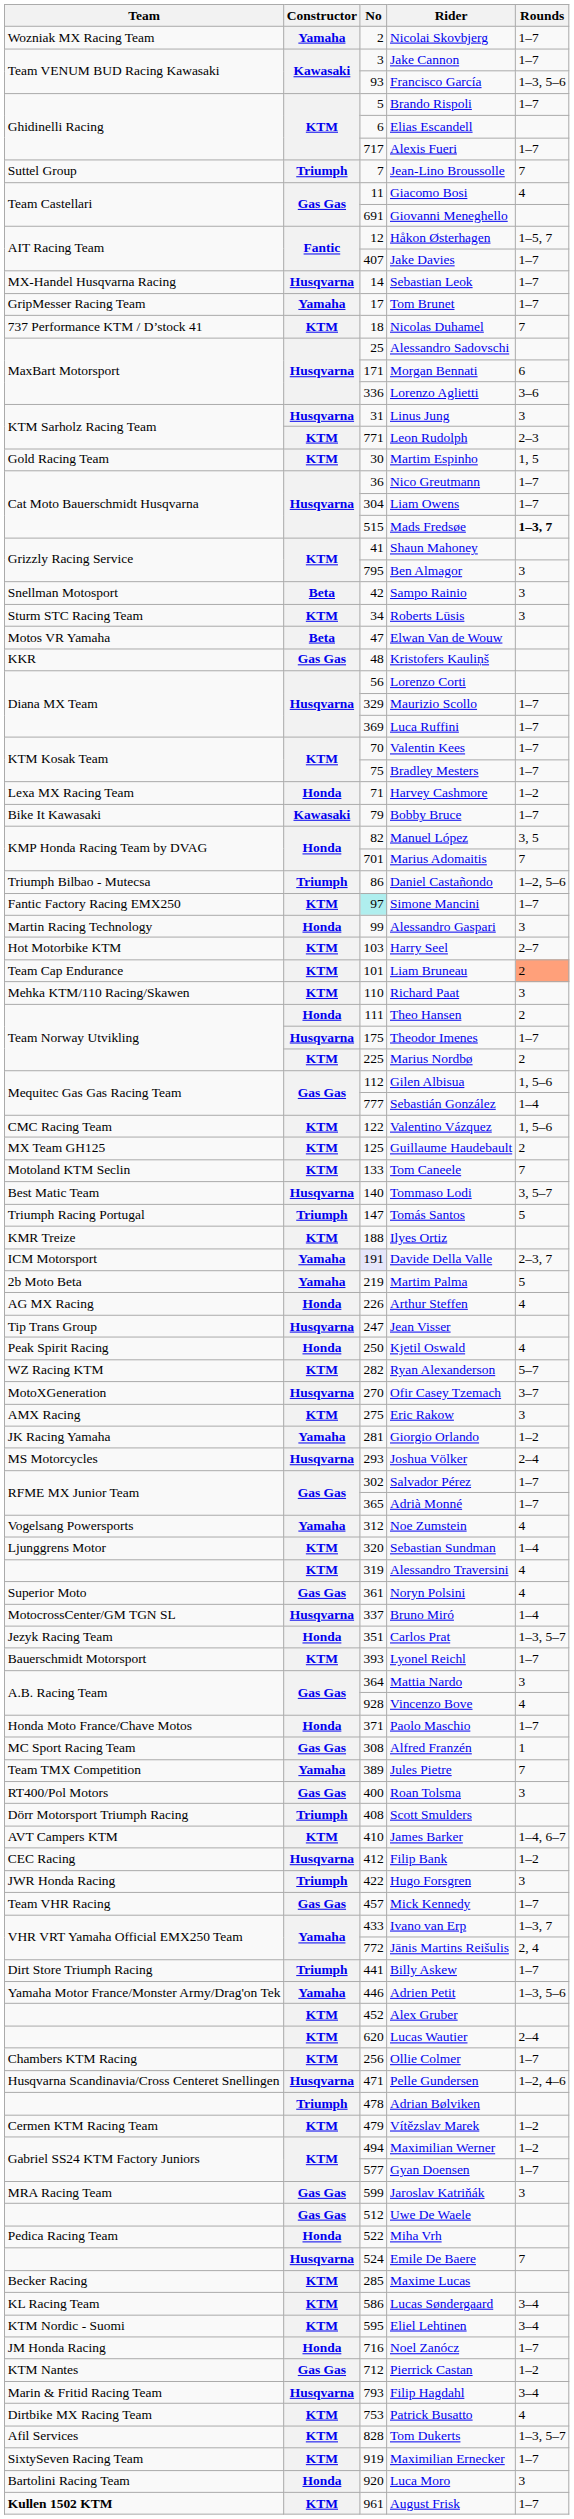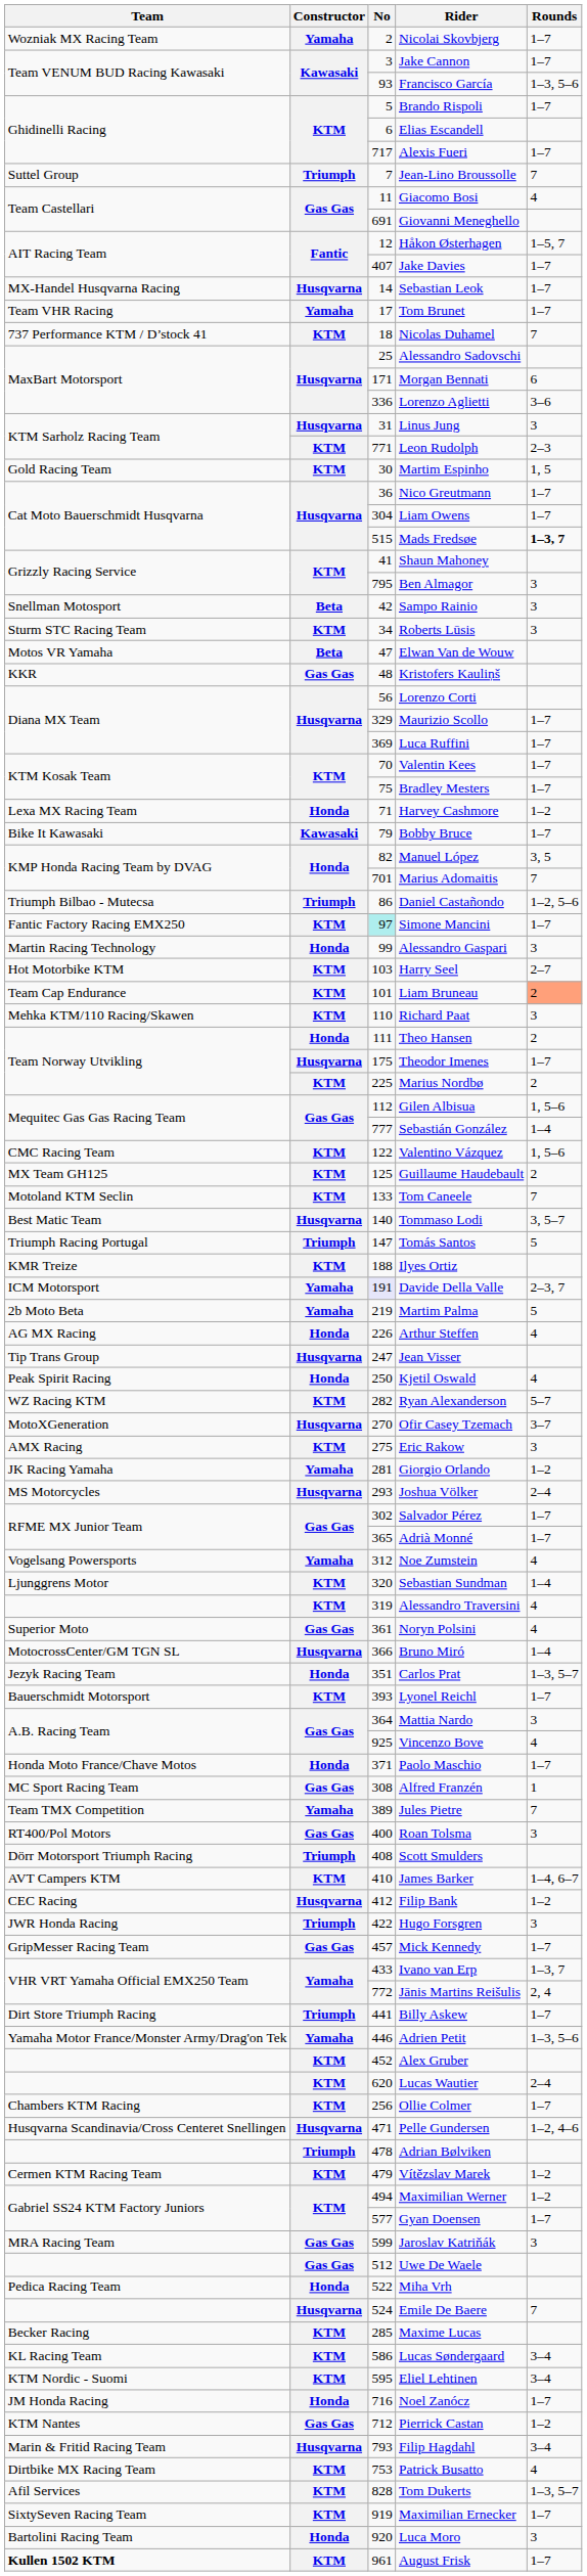 <table class="wikitable" style="font-size: 85%;">
 <tr>
 <th>Team</th>
 <th>Constructor</th>
 <th>No</th>
 <th>Rider</th>
 <th>Rounds</th>
 </tr>
 <tr>
 <td>Wozniak MX Racing Team</td>
 <th><a href='#'>Yamaha</a></th>
 <td align="right">2</td>
 <td> <a href='#'>Nicolai Skovbjerg</a></td>
 <td>1–7</td>
 </tr>
 <tr>
 <td rowspan=2>Team VENUM BUD Racing Kawasaki</td>
 <th rowspan=2><a href='#'>Kawasaki</a></th>
 <td align="right">3</td>
 <td> <a href='#'>Jake Cannon</a></td>
 <td>1–7</td>
 </tr>
 <tr>
 <td align="right">93</td>
 <td> <a href='#'>Francisco García</a></td>
 <td>1–3, 5–6</td>
 </tr>
 <tr>
 <td rowspan=3>Ghidinelli Racing</td>
 <th rowspan=3><a href='#'>KTM</a></th>
 <td align="right">5</td>
 <td> <a href='#'>Brando Rispoli</a></td>
 <td>1–7</td>
 </tr>
 <tr>
 <td align="right">6</td>
 <td> <a href='#'>Elias Escandell</a></td>
 <td></td>
 </tr>
 <tr>
 <td align="right">717</td>
 <td> <a href='#'>Alexis Fueri</a></td>
 <td>1–7</td>
 </tr>
 <tr>
 <td>Suttel Group</td>
 <th><a href='#'>Triumph</a></th>
 <td align="right">7</td>
 <td> <a href='#'>Jean-Lino Broussolle</a></td>
 <td>7</td>
 </tr>
 <tr>
 <td rowspan=2>Team Castellari</td>
 <th rowspan=2><a href='#'>Gas Gas</a></th>
 <td align="right">11</td>
 <td> <a href='#'>Giacomo Bosi</a></td>
 <td>4</td>
 </tr>
 <tr>
 <td align="right">691</td>
 <td> <a href='#'>Giovanni Meneghello</a></td>
 <td></td>
 </tr>
 <tr>
 <td rowspan=2>AIT Racing Team</td>
 <th rowspan=2><a href='#'>Fantic</a></th>
 <td align="right">12</td>
 <td> <a href='#'>Håkon Østerhagen</a></td>
 <td>1–5, 7</td>
 </tr>
 <tr>
 <td align="right">407</td>
 <td> <a href='#'>Jake Davies</a></td>
 <td>1–7</td>
 </tr>
 <tr>
 <td>MX-Handel Husqvarna Racing</td>
 <th><a href='#'>Husqvarna</a></th>
 <td align="right">14</td>
 <td> <a href='#'>Sebastian Leok</a></td>
 <td>1–7</td>
 </tr>
 <tr>
-<td>GripMesser Racing Team</td>
+<td>Team VHR Racing</td>
 <th><a href='#'>Yamaha</a></th>
 <td align="right">17</td>
 <td> <a href='#'>Tom Brunet</a></td>
 <td>1–7</td>
 </tr>
 <tr>
 <td>737 Performance KTM / D’stock 41</td>
 <th><a href='#'>KTM</a></th>
 <td align="right">18</td>
 <td> <a href='#'>Nicolas Duhamel</a></td>
 <td>7</td>
 </tr>
 <tr>
 <td rowspan=3>MaxBart Motorsport</td>
 <th rowspan=3><a href='#'>Husqvarna</a></th>
 <td align="right">25</td>
 <td> <a href='#'>Alessandro Sadovschi</a></td>
 <td></td>
 </tr>
 <tr>
 <td align="right">171</td>
 <td> <a href='#'>Morgan Bennati</a></td>
 <td>6</td>
 </tr>
 <tr>
 <td align="right">336</td>
 <td> <a href='#'>Lorenzo Aglietti</a></td>
 <td>3–6</td>
 </tr>
 <tr>
 <td rowspan=2>KTM Sarholz Racing Team</td>
 <th><a href='#'>Husqvarna</a></th>
 <td align="right">31</td>
 <td> <a href='#'>Linus Jung</a></td>
 <td>3</td>
 </tr>
 <tr>
 <th><a href='#'>KTM</a></th>
 <td align="right">771</td>
 <td> <a href='#'>Leon Rudolph</a></td>
 <td>2–3</td>
 </tr>
 <tr>
 <td>Gold Racing Team</td>
 <th><a href='#'>KTM</a></th>
 <td align="right">30</td>
 <td> <a href='#'>Martim Espinho</a></td>
 <td>1, 5</td>
 </tr>
 <tr>
 <td rowspan=3>Cat Moto Bauerschmidt Husqvarna</td>
 <th rowspan=3><a href='#'>Husqvarna</a></th>
 <td align="right">36</td>
 <td> <a href='#'>Nico Greutmann</a></td>
 <td>1–7</td>
 </tr>
 <tr>
 <td align="right">304</td>
 <td> <a href='#'>Liam Owens</a></td>
 <td>1–7</td>
 </tr>
 <tr>
 <td align="right">515</td>
 <td> <a href='#'>Mads Fredsøe</a></td>
 <td><strong>1–3, 7</strong></td>
 </tr>
 <tr>
 <td rowspan=2>Grizzly Racing Service</td>
 <th rowspan=2><a href='#'>KTM</a></th>
 <td align="right">41</td>
 <td> <a href='#'>Shaun Mahoney</a></td>
 <td></td>
 </tr>
 <tr>
 <td align="right">795</td>
 <td> <a href='#'>Ben Almagor</a></td>
 <td>3</td>
 </tr>
 <tr>
 <td>Snellman Motosport</td>
 <th><a href='#'>Beta</a></th>
 <td align="right">42</td>
 <td> <a href='#'>Sampo Rainio</a></td>
 <td>3</td>
 </tr>
 <tr>
 <td>Sturm STC Racing Team</td>
 <th><a href='#'>KTM</a></th>
 <td align="right">34</td>
 <td> <a href='#'>Roberts Lūsis</a></td>
 <td>3</td>
 </tr>
 <tr>
 <td>Motos VR Yamaha</td>
 <th><a href='#'>Beta</a></th>
 <td align="right">47</td>
 <td> <a href='#'>Elwan Van de Wouw</a></td>
 <td></td>
 </tr>
 <tr>
 <td>KKR</td>
 <th><a href='#'>Gas Gas</a></th>
 <td align="right">48</td>
 <td> <a href='#'>Kristofers Kauliņš</a></td>
 <td></td>
 </tr>
 <tr>
 <td rowspan=3>Diana MX Team</td>
 <th rowspan=3><a href='#'>Husqvarna</a></th>
 <td align="right">56</td>
 <td> <a href='#'>Lorenzo Corti</a></td>
 <td></td>
 </tr>
 <tr>
 <td align="right">329</td>
 <td> <a href='#'>Maurizio Scollo</a></td>
 <td>1–7</td>
 </tr>
 <tr>
 <td align="right">369</td>
 <td> <a href='#'>Luca Ruffini</a></td>
 <td>1–7</td>
 </tr>
 <tr>
 <td rowspan=2>KTM Kosak Team</td>
 <th rowspan=2><a href='#'>KTM</a></th>
 <td align="right">70</td>
 <td> <a href='#'>Valentin Kees</a></td>
 <td>1–7</td>
 </tr>
 <tr>
 <td align="right">75</td>
 <td> <a href='#'>Bradley Mesters</a></td>
 <td>1–7</td>
 </tr>
 <tr>
 <td>Lexa MX Racing Team</td>
 <th><a href='#'>Honda</a></th>
 <td align="right">71</td>
 <td> <a href='#'>Harvey Cashmore</a></td>
 <td>1–2</td>
 </tr>
 <tr>
 <td>Bike It Kawasaki</td>
 <th><a href='#'>Kawasaki</a></th>
 <td align="right">79</td>
 <td> <a href='#'>Bobby Bruce</a></td>
 <td>1–7</td>
 </tr>
 <tr>
 <td rowspan=2>KMP Honda Racing Team by DVAG</td>
 <th rowspan=2><a href='#'>Honda</a></th>
 <td align="right">82</td>
 <td> <a href='#'>Manuel López</a></td>
 <td>3, 5</td>
 </tr>
 <tr>
 <td align="right">701</td>
 <td> <a href='#'>Marius Adomaitis</a></td>
 <td>7</td>
 </tr>
 <tr>
 <td>Triumph Bilbao - Mutecsa</td>
 <th><a href='#'>Triumph</a></th>
 <td align="right">86</td>
 <td> <a href='#'>Daniel Castañondo</a></td>
 <td>1–2, 5–6</td>
 </tr>
 <tr>
 <td>Fantic Factory Racing EMX250</td>
 <th><a href='#'>KTM</a></th>
 <td align="right" style="background: paleturquoise;">97</td>
 <td> <a href='#'>Simone Mancini</a></td>
 <td>1–7</td>
 </tr>
 <tr>
 <td>Martin Racing Technology</td>
 <th><a href='#'>Honda</a></th>
 <td align="right">99</td>
 <td> <a href='#'>Alessandro Gaspari</a></td>
 <td>3</td>
 </tr>
 <tr>
 <td>Hot Motorbike KTM</td>
 <th><a href='#'>KTM</a></th>
 <td align="right">103</td>
 <td> <a href='#'>Harry Seel</a></td>
 <td>2–7</td>
 </tr>
 <tr>
 <td>Team Cap Endurance</td>
 <th><a href='#'>KTM</a></th>
 <td align="right">101</td>
 <td> <a href='#'>Liam Bruneau</a></td>
 <td style="background: lightsalmon;">2</td>
 </tr>
 <tr>
 <td>Mehka KTM/110 Racing/Skawen</td>
 <th><a href='#'>KTM</a></th>
 <td align="right">110</td>
 <td> <a href='#'>Richard Paat</a></td>
 <td>3</td>
 </tr>
 <tr>
 <td rowspan=3>Team Norway Utvikling</td>
 <th><a href='#'>Honda</a></th>
 <td align="right">111</td>
 <td> <a href='#'>Theo Hansen</a></td>
 <td>2</td>
 </tr>
 <tr>
 <th><a href='#'>Husqvarna</a></th>
 <td align="right">175</td>
 <td> <a href='#'>Theodor Imenes</a></td>
 <td>1–7</td>
 </tr>
 <tr>
 <th><a href='#'>KTM</a></th>
 <td align="right">225</td>
 <td> <a href='#'>Marius Nordbø</a></td>
 <td>2</td>
 </tr>
 <tr>
 <td rowspan=2>Mequitec Gas Gas Racing Team</td>
 <th rowspan=2><a href='#'>Gas Gas</a></th>
 <td align="right">112</td>
 <td> <a href='#'>Gilen Albisua</a></td>
 <td>1, 5–6</td>
 </tr>
 <tr>
 <td align="right">777</td>
 <td> <a href='#'>Sebastián González</a></td>
 <td>1–4</td>
 </tr>
 <tr>
 <td>CMC Racing Team</td>
 <th><a href='#'>KTM</a></th>
 <td align="right">122</td>
 <td> <a href='#'>Valentino Vázquez</a></td>
 <td>1, 5–6</td>
 </tr>
 <tr>
 <td>MX Team GH125</td>
 <th><a href='#'>KTM</a></th>
 <td align="right">125</td>
 <td> <a href='#'>Guillaume Haudebault</a></td>
 <td>2</td>
 </tr>
 <tr>
 <td>Motoland KTM Seclin</td>
 <th><a href='#'>KTM</a></th>
 <td align="right">133</td>
 <td> <a href='#'>Tom Caneele</a></td>
 <td>7</td>
 </tr>
 <tr>
 <td>Best Matic Team</td>
 <th><a href='#'>Husqvarna</a></th>
 <td align="right">140</td>
 <td> <a href='#'>Tommaso Lodi</a></td>
 <td>3, 5–7</td>
 </tr>
 <tr>
 <td>Triumph Racing Portugal</td>
 <th><a href='#'>Triumph</a></th>
 <td align="right">147</td>
 <td> <a href='#'>Tomás Santos</a></td>
 <td>5</td>
 </tr>
 <tr>
 <td>KMR Treize</td>
 <th><a href='#'>KTM</a></th>
 <td align="right">188</td>
 <td> <a href='#'>Ilyes Ortiz</a></td>
 <td></td>
 </tr>
 <tr>
 <td>ICM Motorsport</td>
 <th><a href='#'>Yamaha</a></th>
 <td align="right" style="background: lavender;">191</td>
 <td> <a href='#'>Davide Della Valle</a></td>
 <td>2–3, 7</td>
 </tr>
 <tr>
 <td>2b Moto Beta</td>
 <th><a href='#'>Yamaha</a></th>
 <td align="right">219</td>
 <td> <a href='#'>Martim Palma</a></td>
 <td>5</td>
 </tr>
 <tr>
 <td>AG MX Racing</td>
 <th><a href='#'>Honda</a></th>
 <td align="right">226</td>
 <td> <a href='#'>Arthur Steffen</a></td>
 <td>4</td>
 </tr>
 <tr>
 <td>Tip Trans Group</td>
 <th><a href='#'>Husqvarna</a></th>
 <td align="right">247</td>
 <td> <a href='#'>Jean Visser</a></td>
 <td></td>
 </tr>
 <tr>
 <td>Peak Spirit Racing</td>
 <th><a href='#'>Honda</a></th>
 <td align="right">250</td>
 <td> <a href='#'>Kjetil Oswald</a></td>
 <td>4</td>
 </tr>
 <tr>
 <td>WZ Racing KTM</td>
 <th><a href='#'>KTM</a></th>
 <td align="right">282</td>
 <td> <a href='#'>Ryan Alexanderson</a></td>
 <td>5–7</td>
 </tr>
 <tr>
 <td>MotoXGeneration</td>
 <th><a href='#'>Husqvarna</a></th>
 <td align="right">270</td>
 <td> <a href='#'>Ofir Casey Tzemach</a></td>
 <td>3–7</td>
 </tr>
 <tr>
 <td>AMX Racing</td>
 <th><a href='#'>KTM</a></th>
 <td align="right">275</td>
 <td> <a href='#'>Eric Rakow</a></td>
 <td>3</td>
 </tr>
 <tr>
 <td>JK Racing Yamaha</td>
 <th><a href='#'>Yamaha</a></th>
 <td align="right">281</td>
 <td> <a href='#'>Giorgio Orlando</a></td>
 <td>1–2</td>
 </tr>
 <tr>
 <td>MS Motorcycles</td>
 <th><a href='#'>Husqvarna</a></th>
 <td align="right">293</td>
 <td> <a href='#'>Joshua Völker</a></td>
 <td>2–4</td>
 </tr>
 <tr>
 <td rowspan=2>RFME MX Junior Team</td>
 <th rowspan=2><a href='#'>Gas Gas</a></th>
 <td align="right">302</td>
 <td> <a href='#'>Salvador Pérez</a></td>
 <td>1–7</td>
 </tr>
 <tr>
 <td align="right">365</td>
 <td> <a href='#'>Adrià Monné</a></td>
 <td>1–7</td>
 </tr>
 <tr>
 <td>Vogelsang Powersports</td>
 <th><a href='#'>Yamaha</a></th>
 <td align="right">312</td>
 <td> <a href='#'>Noe Zumstein</a></td>
 <td>4</td>
 </tr>
 <tr>
 <td>Ljunggrens Motor</td>
 <th><a href='#'>KTM</a></th>
 <td align="right">320</td>
 <td> <a href='#'>Sebastian Sundman</a></td>
 <td>1–4</td>
 </tr>
 <tr>
 <td></td>
 <th><a href='#'>KTM</a></th>
 <td align="right">319</td>
 <td> <a href='#'>Alessandro Traversini</a></td>
 <td>4</td>
 </tr>
 <tr>
 <td>Superior Moto</td>
 <th><a href='#'>Gas Gas</a></th>
 <td align="right">361</td>
 <td> <a href='#'>Noryn Polsini</a></td>
 <td>4</td>
 </tr>
 <tr>
 <td>MotocrossCenter/GM TGN SL</td>
 <th><a href='#'>Husqvarna</a></th>
-<td align="right">337</td>
+<td align="right">366</td>
 <td> <a href='#'>Bruno Miró</a></td>
 <td>1–4</td>
 </tr>
 <tr>
 <td>Jezyk Racing Team</td>
 <th><a href='#'>Honda</a></th>
 <td align="right">351</td>
 <td> <a href='#'>Carlos Prat</a></td>
 <td>1–3, 5–7</td>
 </tr>
 <tr>
 <td>Bauerschmidt Motorsport</td>
 <th><a href='#'>KTM</a></th>
 <td align="right">393</td>
 <td> <a href='#'>Lyonel Reichl</a></td>
 <td>1–7</td>
 </tr>
 <tr>
 <td rowspan=2>A.B. Racing Team</td>
 <th rowspan=2><a href='#'>Gas Gas</a></th>
 <td align="right">364</td>
 <td> <a href='#'>Mattia Nardo</a></td>
 <td>3</td>
 </tr>
 <tr>
-<td align="right">928</td>
+<td align="right">925</td>
 <td> <a href='#'>Vincenzo Bove</a></td>
 <td>4</td>
 </tr>
 <tr>
 <td>Honda Moto France/Chave Motos</td>
 <th><a href='#'>Honda</a></th>
 <td align="right">371</td>
 <td> <a href='#'>Paolo Maschio</a></td>
 <td>1–7</td>
 </tr>
 <tr>
 <td>MC Sport Racing Team</td>
 <th><a href='#'>Gas Gas</a></th>
 <td align="right">308</td>
 <td> <a href='#'>Alfred Franzén</a></td>
 <td>1</td>
 </tr>
 <tr>
 <td>Team TMX Competition</td>
 <th><a href='#'>Yamaha</a></th>
 <td align="right">389</td>
 <td> <a href='#'>Jules Pietre</a></td>
 <td>7</td>
 </tr>
 <tr>
 <td>RT400/Pol Motors</td>
 <th><a href='#'>Gas Gas</a></th>
 <td align="right">400</td>
 <td> <a href='#'>Roan Tolsma</a></td>
 <td>3</td>
 </tr>
 <tr>
 <td>Dörr Motorsport Triumph Racing</td>
 <th><a href='#'>Triumph</a></th>
 <td align="right">408</td>
 <td> <a href='#'>Scott Smulders</a></td>
 <td></td>
 </tr>
 <tr>
 <td>AVT Campers KTM</td>
 <th><a href='#'>KTM</a></th>
 <td align="right">410</td>
 <td> <a href='#'>James Barker</a></td>
 <td>1–4, 6–7</td>
 </tr>
 <tr>
 <td>CEC Racing</td>
 <th><a href='#'>Husqvarna</a></th>
 <td align="right">412</td>
 <td> <a href='#'>Filip Bank</a></td>
 <td>1–2</td>
 </tr>
 <tr>
 <td>JWR Honda Racing</td>
 <th><a href='#'>Triumph</a></th>
 <td align="right">422</td>
 <td> <a href='#'>Hugo Forsgren</a></td>
 <td>3</td>
 </tr>
 <tr>
-<td>Team VHR Racing</td>
+<td>GripMesser Racing Team</td>
 <th><a href='#'>Gas Gas</a></th>
 <td align="right">457</td>
 <td> <a href='#'>Mick Kennedy</a></td>
 <td>1–7</td>
 </tr>
 <tr>
 <td rowspan=2>VHR VRT Yamaha Official EMX250 Team</td>
 <th rowspan=2><a href='#'>Yamaha</a></th>
 <td align="right">433</td>
 <td> <a href='#'>Ivano van Erp</a></td>
 <td>1–3, 7</td>
 </tr>
 <tr>
 <td align="right">772</td>
 <td> <a href='#'>Jānis Martins Reišulis</a></td>
 <td>2, 4</td>
 </tr>
 <tr>
 <td>Dirt Store Triumph Racing</td>
 <th><a href='#'>Triumph</a></th>
 <td align="right">441</td>
 <td> <a href='#'>Billy Askew</a></td>
 <td>1–7</td>
 </tr>
 <tr>
 <td>Yamaha Motor France/Monster Army/Drag'on Tek</td>
 <th><a href='#'>Yamaha</a></th>
 <td align="right">446</td>
 <td> <a href='#'>Adrien Petit</a></td>
 <td>1–3, 5–6</td>
 </tr>
 <tr>
 <td></td>
 <th><a href='#'>KTM</a></th>
 <td align="right">452</td>
 <td> <a href='#'>Alex Gruber</a></td>
 <td></td>
 </tr>
 <tr>
 <td></td>
 <th><a href='#'>KTM</a></th>
 <td align="right">620</td>
 <td> <a href='#'>Lucas Wautier</a></td>
 <td>2–4</td>
 </tr>
 <tr>
 <td>Chambers KTM Racing</td>
 <th><a href='#'>KTM</a></th>
 <td align="right">256</td>
 <td> <a href='#'>Ollie Colmer</a></td>
 <td>1–7</td>
 </tr>
 <tr>
 <td>Husqvarna Scandinavia/Cross Centeret Snellingen</td>
 <th><a href='#'>Husqvarna</a></th>
 <td align="right">471</td>
 <td> <a href='#'>Pelle Gundersen</a></td>
 <td>1–2, 4–6</td>
 </tr>
 <tr>
 <td></td>
 <th><a href='#'>Triumph</a></th>
 <td align="right">478</td>
 <td> <a href='#'>Adrian Bølviken</a></td>
 <td></td>
 </tr>
 <tr>
 <td>Cermen KTM Racing Team</td>
 <th><a href='#'>KTM</a></th>
 <td align="right">479</td>
 <td> <a href='#'>Vítězslav Marek</a></td>
 <td>1–2</td>
 </tr>
 <tr>
 <td rowspan=2>Gabriel SS24 KTM Factory Juniors</td>
 <th rowspan=2><a href='#'>KTM</a></th>
 <td align="right">494</td>
 <td> <a href='#'>Maximilian Werner</a></td>
 <td>1–2</td>
 </tr>
 <tr>
 <td align="right">577</td>
 <td> <a href='#'>Gyan Doensen</a></td>
 <td>1–7</td>
 </tr>
 <tr>
 <td>MRA Racing Team</td>
 <th><a href='#'>Gas Gas</a></th>
 <td align="right">599</td>
 <td> <a href='#'>Jaroslav Katriňák</a></td>
 <td>3</td>
 </tr>
 <tr>
 <td></td>
 <th><a href='#'>Gas Gas</a></th>
 <td align="right">512</td>
 <td> <a href='#'>Uwe De Waele</a></td>
 <td></td>
 </tr>
 <tr>
 <td>Pedica Racing Team</td>
 <th><a href='#'>Honda</a></th>
 <td align="right">522</td>
 <td> <a href='#'>Miha Vrh</a></td>
 <td></td>
 </tr>
 <tr>
 <td></td>
 <th><a href='#'>Husqvarna</a></th>
 <td align="right">524</td>
 <td> <a href='#'>Emile De Baere</a></td>
 <td>7</td>
 </tr>
 <tr>
 <td>Becker Racing</td>
 <th><a href='#'>KTM</a></th>
 <td align="right">285</td>
 <td> <a href='#'>Maxime Lucas</a></td>
 <td></td>
 </tr>
 <tr>
 <td>KL Racing Team</td>
 <th><a href='#'>KTM</a></th>
 <td align="right">586</td>
 <td> <a href='#'>Lucas Søndergaard</a></td>
 <td>3–4</td>
 </tr>
 <tr>
 <td>KTM Nordic - Suomi</td>
 <th><a href='#'>KTM</a></th>
 <td align="right">595</td>
 <td> <a href='#'>Eliel Lehtinen</a></td>
 <td>3–4</td>
 </tr>
 <tr>
 <td>JM Honda Racing</td>
 <th><a href='#'>Honda</a></th>
 <td align="right">716</td>
 <td> <a href='#'>Noel Zanócz</a></td>
 <td>1–7</td>
 </tr>
 <tr>
 <td>KTM Nantes</td>
 <th><a href='#'>Gas Gas</a></th>
 <td align="right">712</td>
 <td> <a href='#'>Pierrick Castan</a></td>
 <td>1–2</td>
 </tr>
 <tr>
 <td>Marin & Fritid Racing Team</td>
 <th><a href='#'>Husqvarna</a></th>
 <td align="right">793</td>
 <td> <a href='#'>Filip Hagdahl</a></td>
 <td>3–4</td>
 </tr>
 <tr>
 <td>Dirtbike MX Racing Team</td>
 <th><a href='#'>KTM</a></th>
 <td align="right">753</td>
 <td> <a href='#'>Patrick Busatto</a></td>
 <td>4</td>
 </tr>
 <tr>
 <td>Afil Services</td>
 <th><a href='#'>KTM</a></th>
 <td align="right">828</td>
 <td> <a href='#'>Tom Dukerts</a></td>
 <td>1–3, 5–7</td>
 </tr>
 <tr>
 <td>SixtySeven Racing Team</td>
 <th><a href='#'>KTM</a></th>
 <td align="right">919</td>
 <td> <a href='#'>Maximilian Ernecker</a></td>
 <td>1–7</td>
 </tr>
 <tr>
 <td>Bartolini Racing Team</td>
 <th><a href='#'>Honda</a></th>
 <td align="right">920</td>
 <td> <a href='#'>Luca Moro</a></td>
 <td>3</td>
 </tr>
 <tr>
 <td><strong>Kullen 1502 KTM</strong></td>
 <th><a href='#'>KTM</a></th>
 <td align="right">961</td>
 <td> <a href='#'>August Frisk</a></td>
 <td>1–7</td>
 </tr>
 </table>
